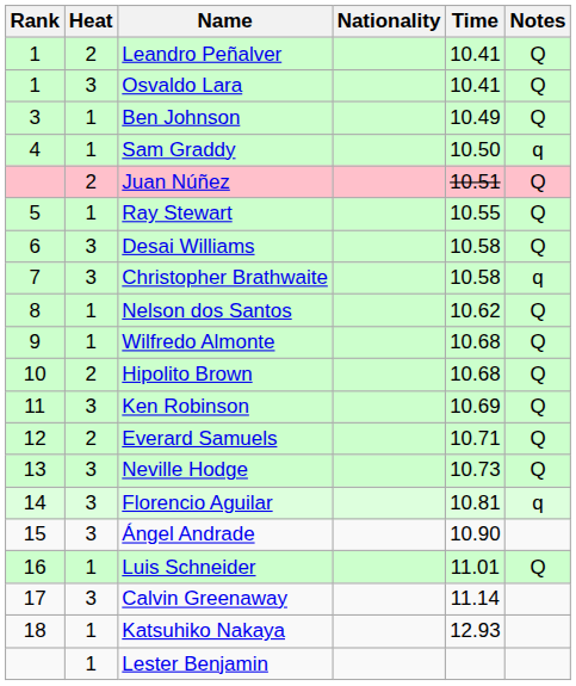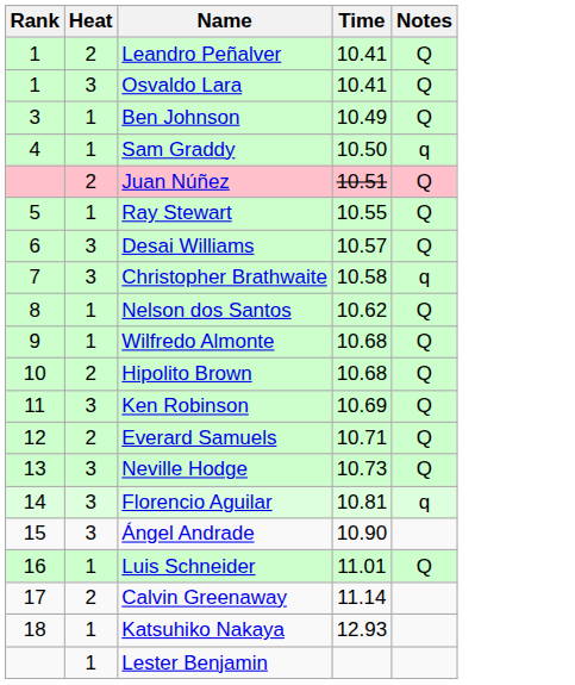 <table class="wikitable sortable" style="text-align:center">
 <tr>
 <th>Rank</th>
 <th>Heat</th>
 <th>Name</th>
-<th>Nationality</th>
 <th>Time</th>
 <th>Notes</th>
 </tr>
 <tr bgcolor=ccffcc>
 <td>1</td>
 <td>2</td>
 <td align=left><a href='#'>Leandro Peñalver</a></td>
-<td align=left></td>
 <td>10.41</td>
 <td>Q</td>
 </tr>
 <tr bgcolor=ccffcc>
 <td>1</td>
 <td>3</td>
 <td align=left><a href='#'>Osvaldo Lara</a></td>
-<td align=left></td>
 <td>10.41</td>
 <td>Q</td>
 </tr>
 <tr bgcolor=ccffcc>
 <td>3</td>
 <td>1</td>
 <td align=left><a href='#'>Ben Johnson</a></td>
-<td align=left></td>
 <td>10.49</td>
 <td>Q</td>
 </tr>
 <tr bgcolor=ccffcc>
 <td>4</td>
 <td>1</td>
 <td align=left><a href='#'>Sam Graddy</a></td>
-<td align=left></td>
 <td>10.50</td>
 <td>q</td>
 </tr>
 <tr bgcolor=pink>
 <td><s></s></td>
 <td>2</td>
 <td align=left><a href='#'>Juan Núñez</a></td>
-<td align=left></td>
 <td><s>10.51</s></td>
 <td>Q</td>
 </tr>
 <tr bgcolor=ccffcc>
 <td>5</td>
 <td>1</td>
 <td align=left><a href='#'>Ray Stewart</a></td>
-<td align=left></td>
 <td>10.55</td>
 <td>Q</td>
 </tr>
 <tr bgcolor=ccffcc>
 <td>6</td>
 <td>3</td>
 <td align=left><a href='#'>Desai Williams</a></td>
-<td align=left></td>
-<td>10.58</td>
+<td>10.57</td>
 <td>Q</td>
 </tr>
 <tr bgcolor=ccffcc>
 <td>7</td>
 <td>3</td>
 <td align=left><a href='#'>Christopher Brathwaite</a></td>
-<td align=left></td>
 <td>10.58</td>
 <td>q</td>
 </tr>
 <tr bgcolor=ccffcc>
 <td>8</td>
 <td>1</td>
 <td align=left><a href='#'>Nelson dos Santos</a></td>
-<td align=left></td>
 <td>10.62</td>
 <td>Q</td>
 </tr>
 <tr bgcolor=ccffcc>
 <td>9</td>
 <td>1</td>
 <td align=left><a href='#'>Wilfredo Almonte</a></td>
-<td align=left></td>
 <td>10.68</td>
 <td>Q</td>
 </tr>
 <tr bgcolor=ccffcc>
 <td>10</td>
 <td>2</td>
 <td align=left><a href='#'>Hipolito Brown</a></td>
-<td align=left></td>
 <td>10.68</td>
 <td>Q</td>
 </tr>
 <tr bgcolor=ccffcc>
 <td>11</td>
 <td>3</td>
 <td align=left><a href='#'>Ken Robinson</a></td>
-<td align=left></td>
 <td>10.69</td>
 <td>Q</td>
 </tr>
 <tr bgcolor=ccffcc>
 <td>12</td>
 <td>2</td>
 <td align=left><a href='#'>Everard Samuels</a></td>
-<td align=left></td>
 <td>10.71</td>
 <td>Q</td>
 </tr>
 <tr bgcolor=ccffcc>
 <td>13</td>
 <td>3</td>
 <td align=left><a href='#'>Neville Hodge</a></td>
-<td align=left></td>
 <td>10.73</td>
 <td>Q</td>
 </tr>
 <tr bgcolor=ddffdd>
 <td>14</td>
 <td>3</td>
 <td align=left><a href='#'>Florencio Aguilar</a></td>
-<td align=left></td>
 <td>10.81</td>
 <td>q</td>
 </tr>
 <tr>
 <td>15</td>
 <td>3</td>
 <td align=left><a href='#'>Ángel Andrade</a></td>
-<td align=left></td>
 <td>10.90</td>
 <td></td>
 </tr>
 <tr bgcolor=ccffcc>
 <td>16</td>
 <td>1</td>
 <td align=left><a href='#'>Luis Schneider</a></td>
-<td align=left></td>
 <td>11.01</td>
 <td>Q</td>
 </tr>
 <tr>
 <td>17</td>
-<td>3</td>
+<td>2</td>
 <td align=left><a href='#'>Calvin Greenaway</a></td>
-<td align=left></td>
 <td>11.14</td>
 <td></td>
 </tr>
 <tr>
 <td>18</td>
 <td>1</td>
 <td align=left><a href='#'>Katsuhiko Nakaya</a></td>
-<td align=left></td>
 <td>12.93</td>
 <td></td>
 </tr>
 <tr>
 <td></td>
 <td>1</td>
 <td align=left><a href='#'>Lester Benjamin</a></td>
-<td align=left></td>
 <td></td>
 <td></td>
 </tr>
 </table>
